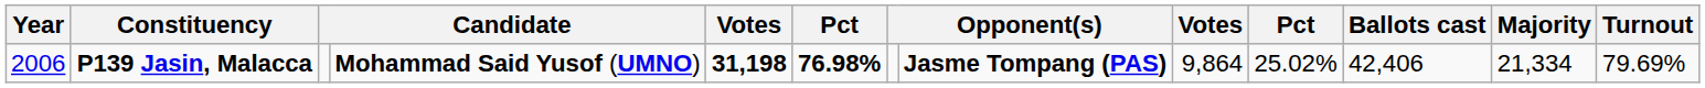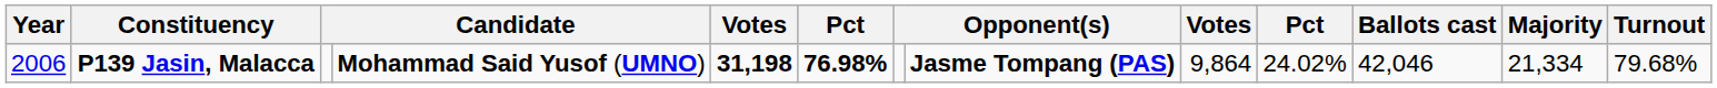 <table class="wikitable" style="margin:0.5em ; font-size:95%">
 <tr>
 <th>Year</th>
 <th>Constituency</th>
 <th colspan=2>Candidate</th>
 <th>Votes</th>
 <th>Pct</th>
 <th colspan=2>Opponent(s)</th>
 <th>Votes</th>
 <th>Pct</th>
 <th>Ballots cast</th>
 <th>Majority</th>
 <th>Turnout</th>
 </tr>
 <tr>
 <td><a href='#'>2006</a></td>
 <td rowspan=4><strong>P139 <a href='#'>Jasin</a>, Malacca</strong></td>
 <td></td>
 <td><strong>Mohammad Said Yusof</strong> (<a href='#'><strong>UMNO</strong></a>)</td>
 <td align=right><strong>31,198</strong></td>
 <td><strong>76.98%</strong></td>
 <td></td>
 <td><strong>Jasme Tompang (<a href='#'>PAS</a>)</strong></td>
 <td align=right>9,864</td>
-<td>25.02%</td>
-<td>42,406</td>
+<td>24.02%</td>
+<td>42,046</td>
 <td>21,334</td>
-<td>79.69%</td>
+<td>79.68%</td>
 </tr>
 </table>
